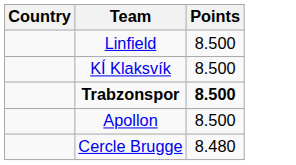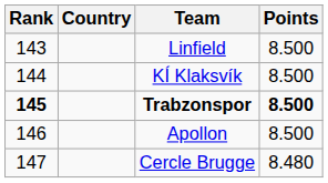 <table class="wikitable" style="text-align: center;">
 <tr>
+<th>Rank</th>
 <th>Country</th>
 <th>Team</th>
 <th>Points</th>
 </tr>
 <tr>
+<td>143</td>
 <td></td>
 <td><a href='#'>Linfield</a></td>
 <td>8.500</td>
 </tr>
 <tr>
+<td>144</td>
 <td></td>
 <td><a href='#'>KÍ Klaksvík</a></td>
 <td>8.500</td>
 </tr>
 <tr>
+<td><strong>145</strong></td>
 <td></td>
 <td><strong>Trabzonspor</strong></td>
 <td><strong>8.500</strong></td>
 </tr>
 <tr>
+<td>146</td>
 <td></td>
 <td><a href='#'>Apollon</a></td>
 <td>8.500</td>
 </tr>
 <tr>
+<td>147</td>
 <td></td>
 <td><a href='#'>Cercle Brugge</a></td>
 <td>8.480</td>
 </tr>
 </table>
